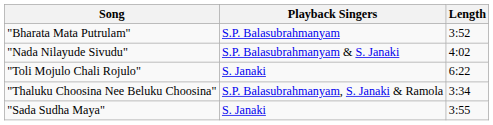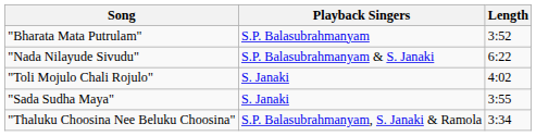 <table class="wikitable">
 <tr>
 <th>Song</th>
 <th>Playback Singers</th>
 <th>Length</th>
 </tr>
 <tr>
 <td>"Bharata Mata Putrulam"</td>
 <td><a href='#'>S.P. Balasubrahmanyam</a></td>
 <td>3:52</td>
 </tr>
 <tr>
 <td>"Nada Nilayude Sivudu"</td>
 <td><a href='#'>S.P. Balasubrahmanyam</a> & <a href='#'>S. Janaki</a></td>
-<td>4:02</td>
+<td>6:22</td>
 </tr>
 <tr>
 <td>"Toli Mojulo Chali Rojulo"</td>
 <td><a href='#'>S. Janaki</a></td>
-<td>6:22</td>
+<td>4:02</td>
+</tr>
+<tr>
+<td>"Sada Sudha Maya"</td>
+<td><a href='#'>S. Janaki</a></td>
+<td>3:55</td>
 </tr>
 <tr>
 <td>"Thaluku Choosina Nee Beluku Choosina"</td>
 <td><a href='#'>S.P. Balasubrahmanyam</a>, <a href='#'>S. Janaki</a> & Ramola</td>
 <td>3:34</td>
 </tr>
-<tr>
-<td>"Sada Sudha Maya"</td>
-<td><a href='#'>S. Janaki</a></td>
-<td>3:55</td>
-</tr>
 </table>
